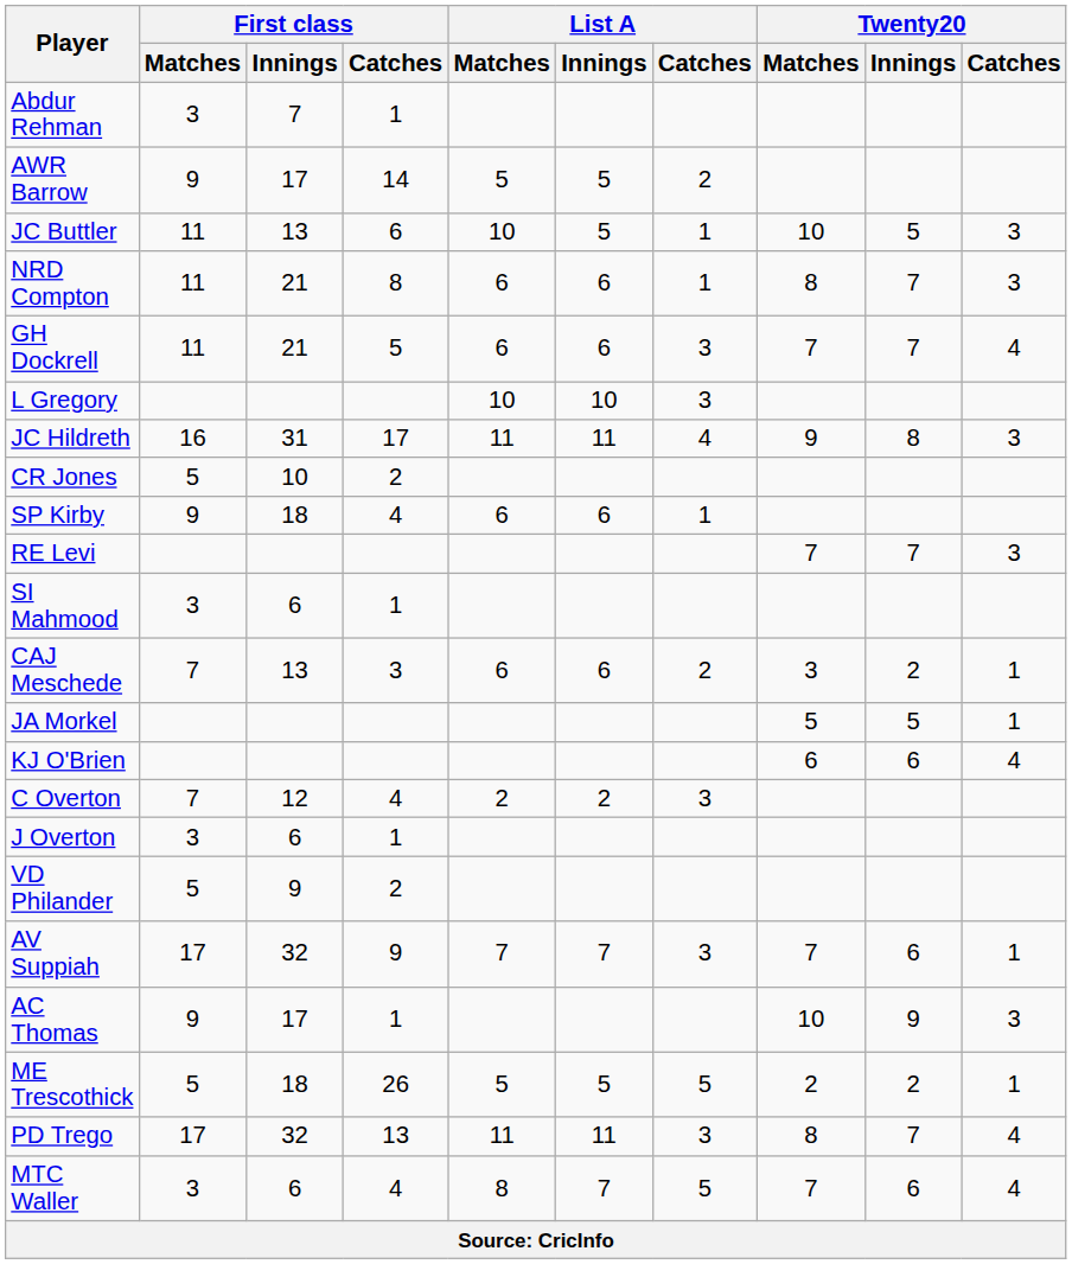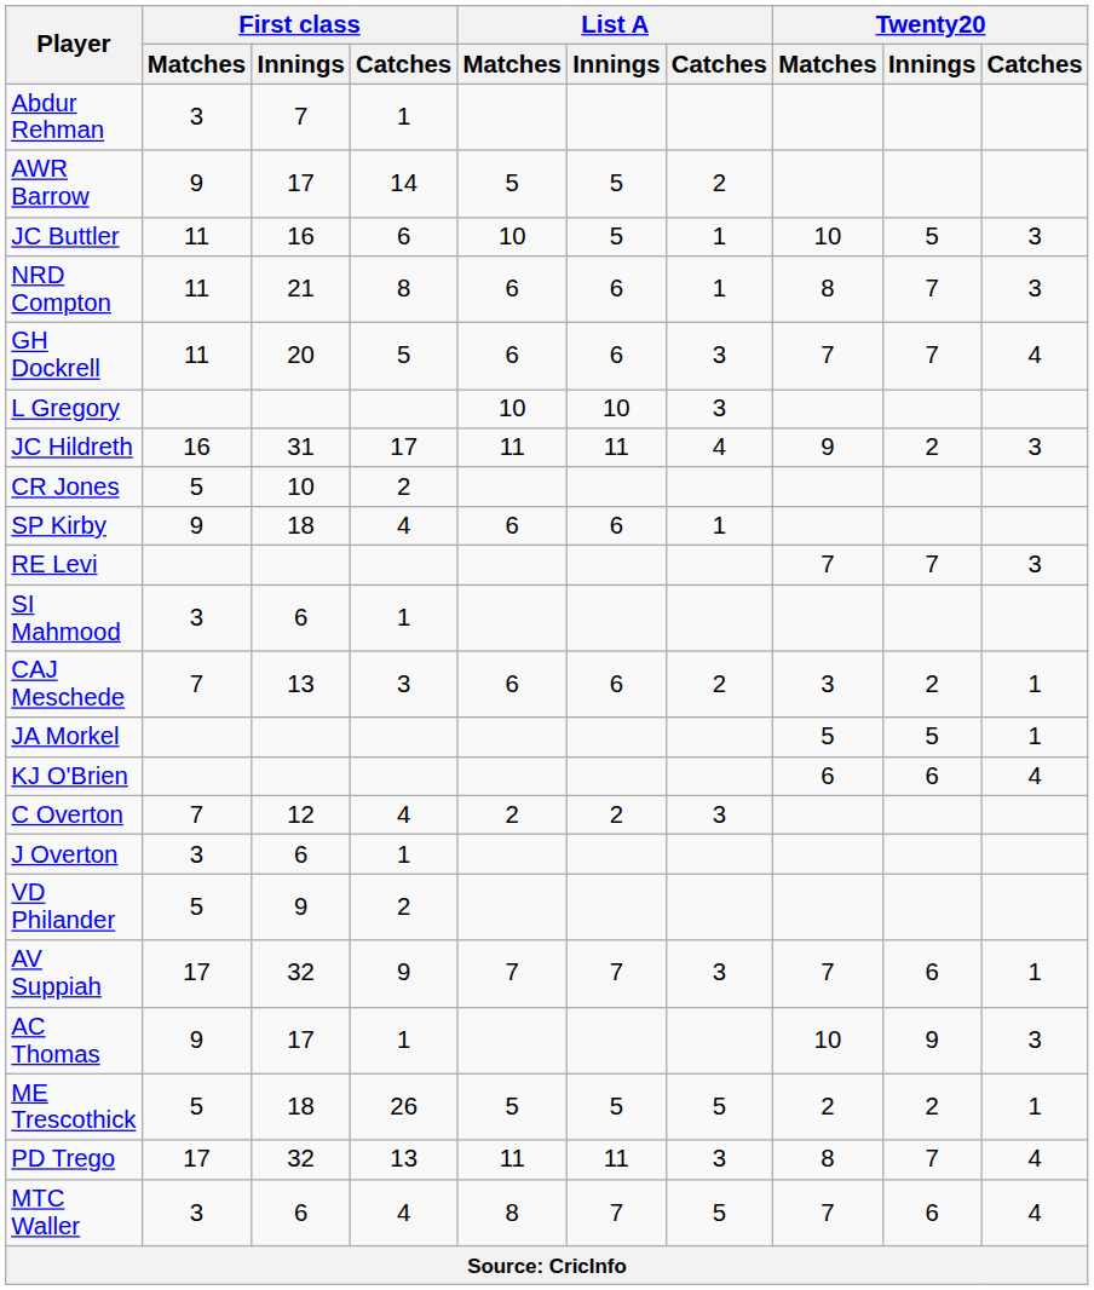 <table class="wikitable" style="text-align:center; width:55%;">
 <tr>
 <th rowspan=2>Player</th>
 <th colspan=3><a href='#'>First class</a></th>
 <th colspan=3><a href='#'>List A</a></th>
 <th colspan=3><a href='#'>Twenty20</a></th>
 </tr>
 <tr>
 <th>Matches</th>
 <th>Innings</th>
 <th>Catches</th>
 <th>Matches</th>
 <th>Innings</th>
 <th>Catches</th>
 <th>Matches</th>
 <th>Innings</th>
 <th>Catches</th>
 </tr>
 <tr>
 <td align=left><a href='#'>Abdur Rehman</a></td>
 <td>3</td>
 <td>7</td>
 <td>1</td>
 <td></td>
 <td></td>
 <td></td>
 <td></td>
 <td></td>
 <td></td>
 </tr>
 <tr>
 <td align=left><a href='#'>AWR Barrow</a></td>
 <td>9</td>
 <td>17</td>
 <td>14</td>
 <td>5</td>
 <td>5</td>
 <td>2</td>
 <td></td>
 <td></td>
 <td></td>
 </tr>
 <tr>
 <td align=left><a href='#'>JC Buttler</a></td>
 <td>11</td>
-<td>13</td>
+<td>16</td>
 <td>6</td>
 <td>10</td>
 <td>5</td>
 <td>1</td>
 <td>10</td>
 <td>5</td>
 <td>3</td>
 </tr>
 <tr>
 <td align=left><a href='#'>NRD Compton</a></td>
 <td>11</td>
 <td>21</td>
 <td>8</td>
 <td>6</td>
 <td>6</td>
 <td>1</td>
 <td>8</td>
 <td>7</td>
 <td>3</td>
 </tr>
 <tr>
 <td align=left><a href='#'>GH Dockrell</a></td>
 <td>11</td>
-<td>21</td>
+<td>20</td>
 <td>5</td>
 <td>6</td>
 <td>6</td>
 <td>3</td>
 <td>7</td>
 <td>7</td>
 <td>4</td>
 </tr>
 <tr>
 <td align=left><a href='#'>L Gregory</a></td>
 <td></td>
 <td></td>
 <td></td>
 <td>10</td>
 <td>10</td>
 <td>3</td>
 <td></td>
 <td></td>
 <td></td>
 </tr>
 <tr>
 <td align=left><a href='#'>JC Hildreth</a></td>
 <td>16</td>
 <td>31</td>
 <td>17</td>
 <td>11</td>
 <td>11</td>
 <td>4</td>
 <td>9</td>
-<td>8</td>
+<td>2</td>
 <td>3</td>
 </tr>
 <tr>
 <td align=left><a href='#'>CR Jones</a></td>
 <td>5</td>
 <td>10</td>
 <td>2</td>
 <td></td>
 <td></td>
 <td></td>
 <td></td>
 <td></td>
 <td></td>
 </tr>
 <tr>
 <td align=left><a href='#'>SP Kirby</a></td>
 <td>9</td>
 <td>18</td>
 <td>4</td>
 <td>6</td>
 <td>6</td>
 <td>1</td>
 <td></td>
 <td></td>
 <td></td>
 </tr>
 <tr>
 <td align=left><a href='#'>RE Levi</a></td>
 <td></td>
 <td></td>
 <td></td>
 <td></td>
 <td></td>
 <td></td>
 <td>7</td>
 <td>7</td>
 <td>3</td>
 </tr>
 <tr>
 <td align=left><a href='#'>SI Mahmood</a></td>
 <td>3</td>
 <td>6</td>
 <td>1</td>
 <td></td>
 <td></td>
 <td></td>
 <td></td>
 <td></td>
 <td></td>
 </tr>
 <tr>
 <td align=left><a href='#'>CAJ Meschede</a></td>
 <td>7</td>
 <td>13</td>
 <td>3</td>
 <td>6</td>
 <td>6</td>
 <td>2</td>
 <td>3</td>
 <td>2</td>
 <td>1</td>
 </tr>
 <tr>
 <td align=left><a href='#'>JA Morkel</a></td>
 <td></td>
 <td></td>
 <td></td>
 <td></td>
 <td></td>
 <td></td>
 <td>5</td>
 <td>5</td>
 <td>1</td>
 </tr>
 <tr>
 <td align=left><a href='#'>KJ O'Brien</a></td>
 <td></td>
 <td></td>
 <td></td>
 <td></td>
 <td></td>
 <td></td>
 <td>6</td>
 <td>6</td>
 <td>4</td>
 </tr>
 <tr>
 <td align=left><a href='#'>C Overton</a></td>
 <td>7</td>
 <td>12</td>
 <td>4</td>
 <td>2</td>
 <td>2</td>
 <td>3</td>
 <td></td>
 <td></td>
 <td></td>
 </tr>
 <tr>
 <td align=left><a href='#'>J Overton</a></td>
 <td>3</td>
 <td>6</td>
 <td>1</td>
 <td></td>
 <td></td>
 <td></td>
 <td></td>
 <td></td>
 <td></td>
 </tr>
 <tr>
 <td align=left><a href='#'>VD Philander</a></td>
 <td>5</td>
 <td>9</td>
 <td>2</td>
 <td></td>
 <td></td>
 <td></td>
 <td></td>
 <td></td>
 <td></td>
 </tr>
 <tr>
 <td align=left><a href='#'>AV Suppiah</a></td>
 <td>17</td>
 <td>32</td>
 <td>9</td>
 <td>7</td>
 <td>7</td>
 <td>3</td>
 <td>7</td>
 <td>6</td>
 <td>1</td>
 </tr>
 <tr>
 <td align=left><a href='#'>AC Thomas</a></td>
 <td>9</td>
 <td>17</td>
 <td>1</td>
 <td></td>
 <td></td>
 <td></td>
 <td>10</td>
 <td>9</td>
 <td>3</td>
 </tr>
 <tr>
 <td align=left><a href='#'>ME Trescothick</a></td>
 <td>5</td>
 <td>18</td>
 <td>26</td>
 <td>5</td>
 <td>5</td>
 <td>5</td>
 <td>2</td>
 <td>2</td>
 <td>1</td>
 </tr>
 <tr>
 <td align=left><a href='#'>PD Trego</a></td>
 <td>17</td>
 <td>32</td>
 <td>13</td>
 <td>11</td>
 <td>11</td>
 <td>3</td>
 <td>8</td>
 <td>7</td>
 <td>4</td>
 </tr>
 <tr>
 <td align=left><a href='#'>MTC Waller</a></td>
 <td>3</td>
 <td>6</td>
 <td>4</td>
 <td>8</td>
 <td>7</td>
 <td>5</td>
 <td>7</td>
 <td>6</td>
 <td>4</td>
 </tr>
 <tr>
 <th colspan="11"><small>Source: CricInfo</small></th>
 </tr>
 </table>
